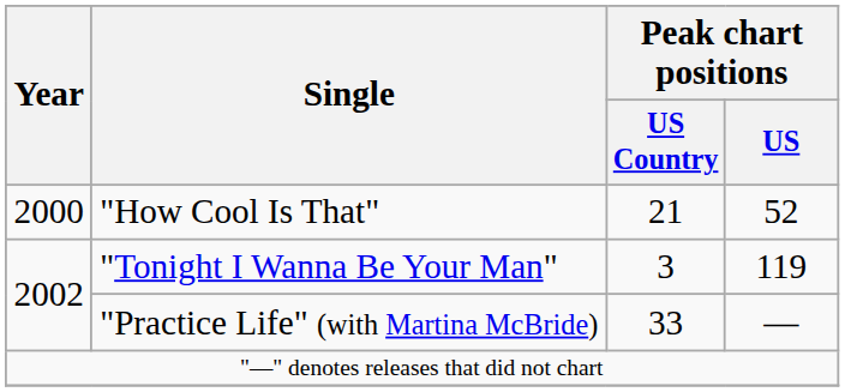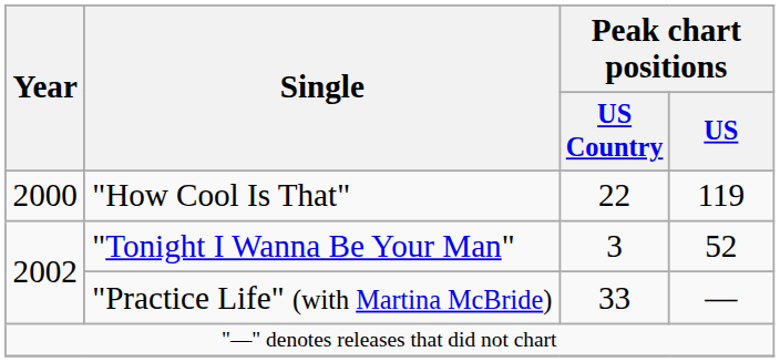 <table class="wikitable" style="text-align:center;">
 <tr>
 <th rowspan="2">Year</th>
 <th rowspan="2">Single</th>
 <th colspan="2">Peak chart<br>positions</th>
 </tr>
 <tr style="font-size:smaller;">
 <th width="45"><a href='#'>US Country</a></th>
 <th width="45"><a href='#'>US</a></th>
 </tr>
 <tr>
 <td>2000</td>
 <td align="left">"How Cool Is That"</td>
-<td>21</td>
-<td>52</td>
+<td>22</td>
+<td>119</td>
 </tr>
 <tr>
 <td rowspan="2">2002</td>
 <td align="left">"<a href='#'>Tonight I Wanna Be Your Man</a>"</td>
 <td>3</td>
-<td>119</td>
+<td>52</td>
 </tr>
 <tr>
 <td align="left">"Practice Life" <small>(with <a href='#'>Martina McBride</a>)</small></td>
 <td>33</td>
 <td>—</td>
 </tr>
 <tr>
 <td colspan="4" style="font-size:8pt">"—" denotes releases that did not chart</td>
 </tr>
 <tr>
 </tr>
 </table>
